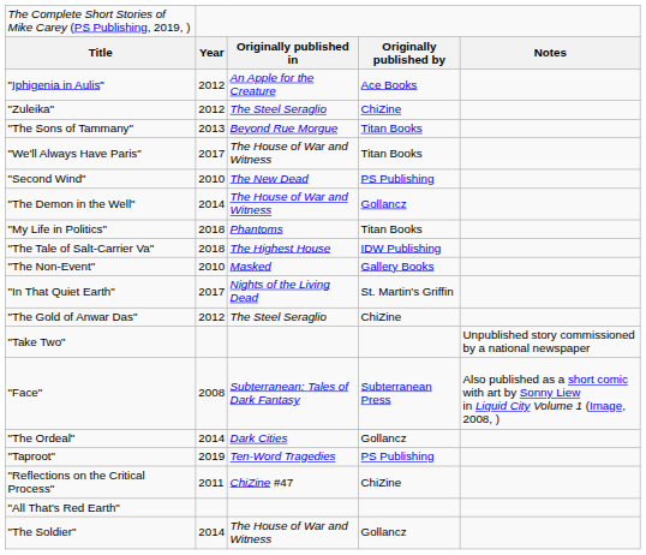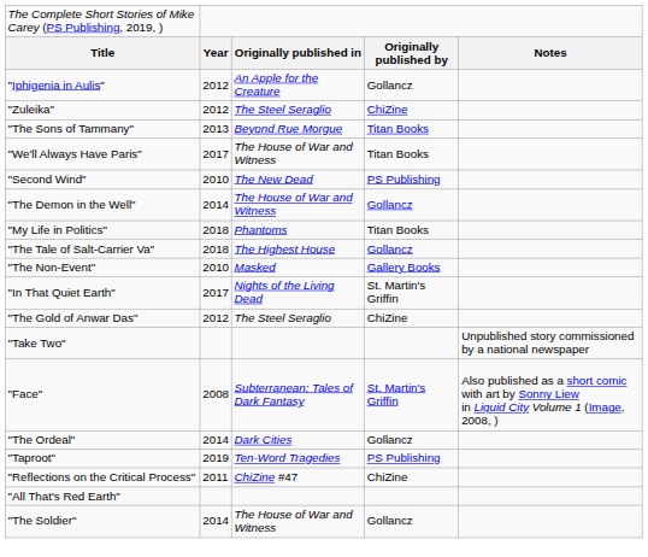 <table role="presentation" class="wikitable mw-collapsible autocollapse">
 <tr>
 <td><em>The Complete Short Stories of Mike Carey</em> (<a href='#'>PS Publishing</a>, 2019, )</td>
 </tr>
 <tr>
 <th>Title</th>
 <th>Year</th>
 <th>Originally published in</th>
 <th>Originally published by</th>
 <th>Notes</th>
 </tr>
 <tr>
 <td>"<a href='#'>Iphigenia in Aulis</a>"</td>
 <td>2012</td>
 <td><em><a href='#'>An Apple for the Creature</a></em></td>
-<td><a href='#'>Ace Books</a></td>
+<td>Gollancz</td>
 <td></td>
 </tr>
 <tr>
 <td>"Zuleika"</td>
 <td>2012</td>
 <td><em><a href='#'>The Steel Seraglio</a></em></td>
 <td><a href='#'>ChiZine</a></td>
 <td></td>
 </tr>
 <tr>
 <td>"The Sons of Tammany"</td>
 <td>2013</td>
 <td><em><a href='#'>Beyond Rue Morgue</a></em></td>
 <td><a href='#'>Titan Books</a></td>
 <td></td>
 </tr>
 <tr>
 <td>"We'll Always Have Paris"</td>
 <td>2017</td>
 <td><em>The House of War and Witness</em></td>
 <td>Titan Books</td>
 <td></td>
 </tr>
 <tr>
 <td>"Second Wind"</td>
 <td>2010</td>
 <td><em><a href='#'>The New Dead</a></em></td>
 <td><a href='#'>PS Publishing</a></td>
 <td></td>
 </tr>
 <tr>
 <td>"The Demon in the Well"</td>
 <td>2014</td>
 <td><em><a href='#'>The House of War and Witness</a></em></td>
 <td><a href='#'>Gollancz</a></td>
 <td></td>
 </tr>
 <tr>
 <td>"My Life in Politics"</td>
 <td>2018</td>
 <td><em><a href='#'>Phantoms</a></em></td>
 <td>Titan Books</td>
 <td></td>
 </tr>
 <tr>
 <td>"The Tale of Salt-Carrier Va"</td>
 <td>2018</td>
 <td><em><a href='#'>The Highest House</a></em></td>
-<td><a href='#'>IDW Publishing</a></td>
+<td><a href='#'>Gollancz</a></td>
 <td></td>
 </tr>
 <tr>
 <td>"The Non-Event"</td>
 <td>2010</td>
 <td><em><a href='#'>Masked</a></em></td>
 <td><a href='#'>Gallery Books</a></td>
 <td></td>
 </tr>
 <tr>
 <td>"In That Quiet Earth"</td>
 <td>2017</td>
 <td><em><a href='#'>Nights of the Living Dead</a></em></td>
 <td>St. Martin's Griffin</td>
 <td></td>
 </tr>
 <tr>
 <td>"The Gold of Anwar Das"</td>
 <td>2012</td>
 <td><em>The Steel Seraglio</em></td>
 <td>ChiZine</td>
 <td></td>
 </tr>
 <tr>
 <td>"Take Two"</td>
 <td></td>
 <td></td>
 <td></td>
 <td>Unpublished story commissioned by a national newspaper</td>
 </tr>
 <tr>
 <td>"Face"</td>
 <td>2008</td>
 <td><em><a href='#'>Subterranean: Tales of Dark Fantasy</a></em></td>
-<td><a href='#'>Subterranean Press</a></td>
+<td><a href='#'>St. Martin's Griffin</a></td>
 <td><br>Also published as a <a href='#'>short comic</a> with art by <a href='#'>Sonny Liew</a><br>in <em><a href='#'>Liquid City</a> Volume 1</em> (<a href='#'>Image</a>, 2008, )</td>
 </tr>
 <tr>
 <td>"The Ordeal"</td>
 <td>2014</td>
 <td><em><a href='#'>Dark Cities</a></em></td>
 <td>Gollancz</td>
 <td></td>
 </tr>
 <tr>
 <td>"Taproot"</td>
 <td>2019</td>
 <td><em><a href='#'>Ten-Word Tragedies</a></em></td>
 <td><a href='#'>PS Publishing</a></td>
 <td></td>
 </tr>
 <tr>
 <td>"Reflections on the Critical Process"</td>
 <td>2011</td>
 <td><em><a href='#'>ChiZine</a></em> #47</td>
 <td>ChiZine</td>
 <td></td>
 </tr>
 <tr>
 <td>"All That's Red Earth"</td>
 <td></td>
 <td></td>
 <td></td>
 <td></td>
 </tr>
 <tr>
 <td>"The Soldier"</td>
 <td>2014</td>
 <td><em>The House of War and Witness</em></td>
 <td>Gollancz</td>
 <td></td>
 </tr>
 </table>
